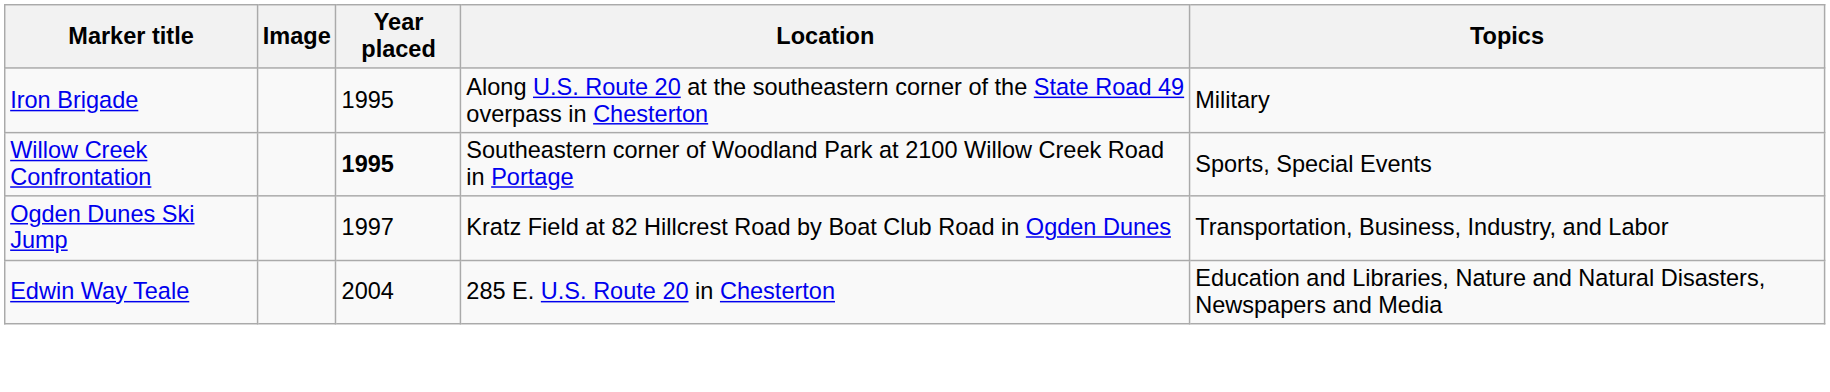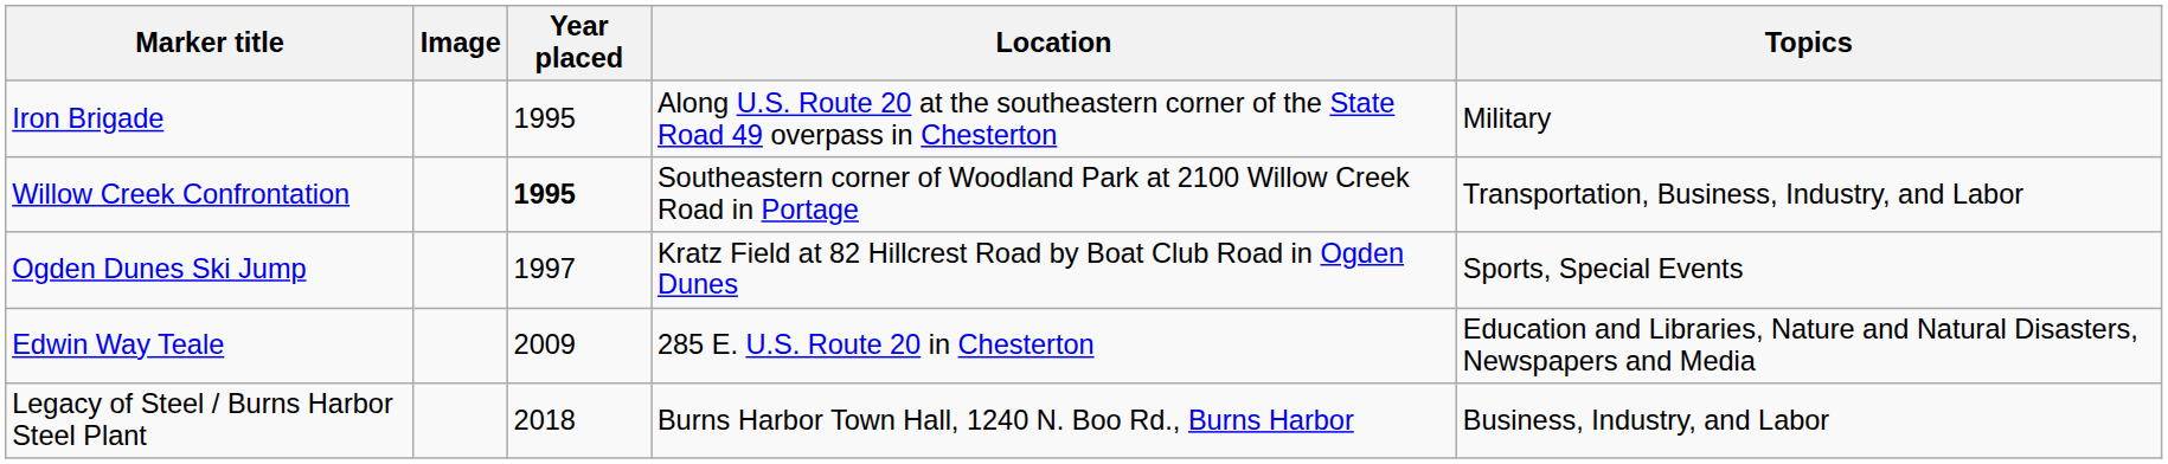 <table class="wikitable sortable" style="width:98%">
 <tr>
 <th>Marker title</th>
 <th class="unsortable">Image</th>
 <th>Year placed</th>
 <th>Location</th>
 <th>Topics</th>
 </tr>
 <tr>
 <td><a href='#'>Iron Brigade</a></td>
 <td></td>
 <td>1995</td>
 <td>Along <a href='#'>U.S. Route 20</a> at the southeastern corner of the <a href='#'>State Road 49</a> overpass in <a href='#'>Chesterton</a><br><small></small></td>
 <td>Military</td>
 </tr>
 <tr ->
 <td><a href='#'>Willow Creek Confrontation</a></td>
 <td></td>
 <td><strong>1995</strong></td>
 <td>Southeastern corner of Woodland Park at 2100 Willow Creek Road in <a href='#'>Portage</a><br><small></small></td>
-<td>Sports, Special Events</td>
+<td>Transportation, Business, Industry, and Labor</td>
 </tr>
 <tr ->
 <td><a href='#'>Ogden Dunes Ski Jump</a></td>
 <td></td>
 <td>1997</td>
 <td>Kratz Field at 82 Hillcrest Road by Boat Club Road in <a href='#'>Ogden Dunes</a><br><small></small></td>
-<td>Transportation, Business, Industry, and Labor</td>
+<td>Sports, Special Events</td>
 </tr>
 <tr ->
 <td><a href='#'>Edwin Way Teale</a></td>
 <td></td>
-<td>2004</td>
+<td>2009</td>
 <td>285 E. <a href='#'>U.S. Route 20</a> in <a href='#'>Chesterton</a><br><small></small></td>
 <td>Education and Libraries, Nature and Natural Disasters, Newspapers and Media</td>
 </tr>
+<tr>
+<td>Legacy of Steel / Burns Harbor Steel Plant</td>
+<td></td>
+<td>2018</td>
+<td>Burns Harbor Town Hall, 1240 N. Boo Rd., <a href='#'>Burns Harbor</a><br><small></small></td>
+<td>Business, Industry, and Labor</td>
+</tr>
 </table>
